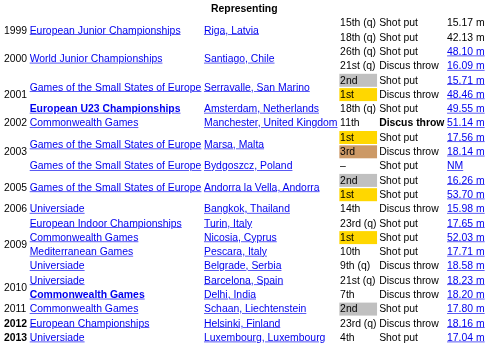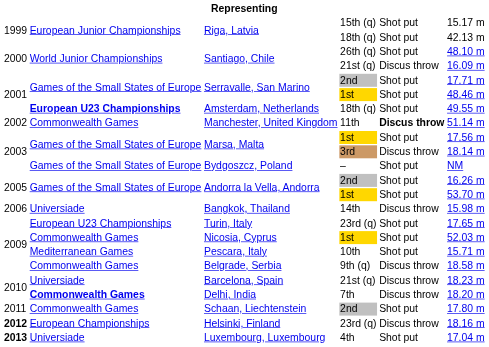 <table>
 <tr>
 <th colspan="6">Representing </th>
 </tr>
 <tr>
 <td rowspan=2>1999</td>
 <td rowspan=2><a href='#'>European Junior Championships</a></td>
 <td rowspan=2><a href='#'>Riga, Latvia</a></td>
 <td>15th (q)</td>
 <td>Shot put</td>
 <td>15.17 m</td>
 </tr>
 <tr>
 <td>18th (q)</td>
 <td>Shot put</td>
 <td>42.13 m</td>
 </tr>
 <tr>
 <td rowspan=2>2000</td>
 <td rowspan=2><a href='#'>World Junior Championships</a></td>
 <td rowspan=2><a href='#'>Santiago, Chile</a></td>
 <td>26th (q)</td>
 <td>Shot put</td>
 <td><a href='#'>48.10 m</a></td>
 </tr>
 <tr>
 <td>21st (q)</td>
 <td>Discus throw</td>
 <td><a href='#'>16.09 m</a></td>
 </tr>
 <tr>
 <td rowspan=3>2001</td>
 <td rowspan=2><a href='#'>Games of the Small States of Europe</a></td>
 <td rowspan=2><a href='#'>Serravalle, San Marino</a></td>
 <td bgcolor=silver>2nd</td>
 <td>Shot put</td>
-<td><a href='#'>15.71 m</a></td>
+<td><a href='#'>17.71 m</a></td>
 </tr>
 <tr>
 <td bgcolor=gold>1st</td>
-<td>Discus throw</td>
+<td>Shot put</td>
 <td><a href='#'>48.46 m</a></td>
 </tr>
 <tr>
 <td><strong><a href='#'>European U23 Championships</a></strong></td>
 <td><a href='#'>Amsterdam, Netherlands</a></td>
 <td>18th (q)</td>
 <td>Shot put</td>
 <td><a href='#'>49.55 m</a></td>
 </tr>
 <tr>
 <td>2002</td>
 <td><a href='#'>Commonwealth Games</a></td>
 <td><a href='#'>Manchester, United Kingdom</a></td>
 <td>11th</td>
 <td><strong>Discus throw</strong></td>
 <td><a href='#'>51.14 m</a></td>
 </tr>
 <tr>
 <td rowspan=3>2003</td>
 <td rowspan=2><a href='#'>Games of the Small States of Europe</a></td>
 <td rowspan=2><a href='#'>Marsa, Malta</a></td>
 <td bgcolor=gold>1st</td>
 <td>Shot put</td>
 <td><a href='#'>17.56 m</a></td>
 </tr>
 <tr>
 <td bgcolor=cc9966>3rd</td>
 <td>Discus throw</td>
 <td><a href='#'>18.14 m</a></td>
 </tr>
 <tr>
 <td><a href='#'>Games of the Small States of Europe</a></td>
 <td><a href='#'>Bydgoszcz, Poland</a></td>
 <td>–</td>
 <td>Shot put</td>
 <td><a href='#'>NM</a></td>
 </tr>
 <tr>
 <td rowspan=2>2005</td>
 <td rowspan=2><a href='#'>Games of the Small States of Europe</a></td>
 <td rowspan=2><a href='#'>Andorra la Vella, Andorra</a></td>
 <td bgcolor=silver>2nd</td>
 <td>Shot put</td>
 <td><a href='#'>16.26 m</a></td>
 </tr>
 <tr>
 <td bgcolor=gold>1st</td>
 <td>Shot put</td>
 <td><a href='#'>53.70 m</a></td>
 </tr>
 <tr>
 <td>2006</td>
 <td><a href='#'>Universiade</a></td>
 <td><a href='#'>Bangkok, Thailand</a></td>
 <td>14th</td>
 <td>Discus throw</td>
 <td><a href='#'>15.98 m</a></td>
 </tr>
 <tr>
 <td rowspan=4>2009</td>
-<td><a href='#'>European Indoor Championships</a></td>
+<td><a href='#'>European U23 Championships</a></td>
 <td><a href='#'>Turin, Italy</a></td>
 <td>23rd (q)</td>
 <td>Shot put</td>
 <td><a href='#'>17.65 m</a></td>
 </tr>
 <tr>
 <td><a href='#'>Commonwealth Games</a></td>
 <td><a href='#'>Nicosia, Cyprus</a></td>
 <td bgcolor=gold>1st</td>
 <td>Shot put</td>
 <td><a href='#'>52.03 m</a></td>
 </tr>
 <tr>
 <td><a href='#'>Mediterranean Games</a></td>
 <td><a href='#'>Pescara, Italy</a></td>
 <td>10th</td>
 <td>Shot put</td>
-<td><a href='#'>17.71 m</a></td>
+<td><a href='#'>15.71 m</a></td>
 </tr>
 <tr>
-<td><a href='#'>Universiade</a></td>
+<td><a href='#'>Commonwealth Games</a></td>
 <td><a href='#'>Belgrade, Serbia</a></td>
 <td>9th (q)</td>
 <td>Discus throw</td>
 <td><a href='#'>18.58 m</a></td>
 </tr>
 <tr>
 <td rowspan=2>2010</td>
 <td><a href='#'>Universiade</a></td>
 <td><a href='#'>Barcelona, Spain</a></td>
 <td>21st (q)</td>
 <td>Discus throw</td>
 <td><a href='#'>18.23 m</a></td>
 </tr>
 <tr>
 <td><strong><a href='#'>Commonwealth Games</a></strong></td>
 <td><a href='#'>Delhi, India</a></td>
 <td>7th</td>
 <td>Discus throw</td>
 <td><a href='#'>18.20 m</a></td>
 </tr>
 <tr>
 <td>2011</td>
 <td><a href='#'>Commonwealth Games</a></td>
 <td><a href='#'>Schaan, Liechtenstein</a></td>
 <td bgcolor=silver>2nd</td>
 <td>Shot put</td>
 <td><a href='#'>17.80 m</a></td>
 </tr>
 <tr>
 <td><strong>2012</strong></td>
 <td><a href='#'>European Championships</a></td>
 <td><a href='#'>Helsinki, Finland</a></td>
 <td>23rd (q)</td>
 <td>Discus throw</td>
 <td><a href='#'>18.16 m</a></td>
 </tr>
 <tr>
 <td><strong>2013</strong></td>
 <td><a href='#'>Universiade</a></td>
 <td><a href='#'>Luxembourg, Luxembourg</a></td>
 <td>4th</td>
 <td>Shot put</td>
 <td><a href='#'>17.04 m</a></td>
 </tr>
 </table>
